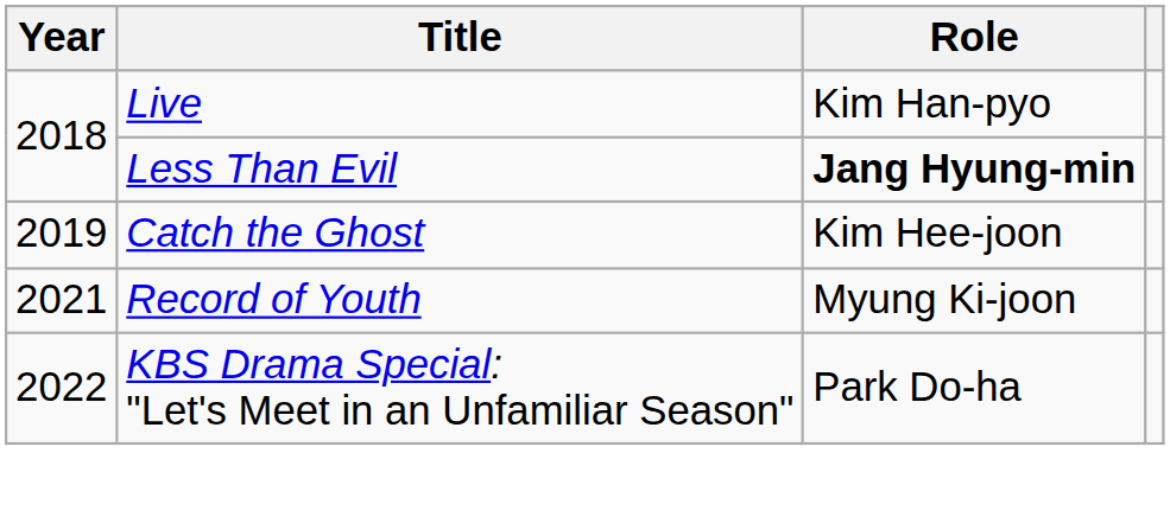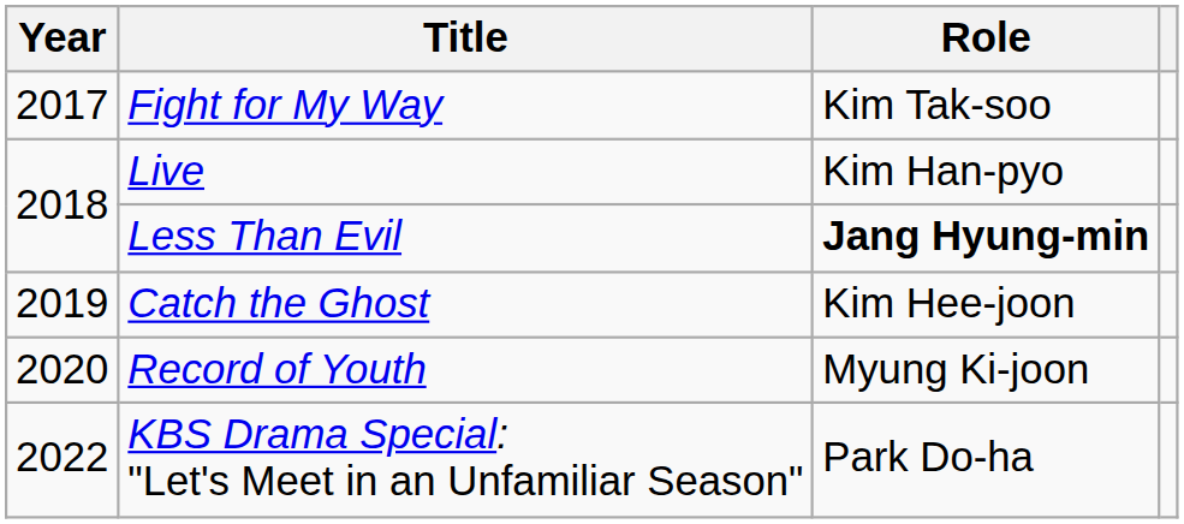 <table class="wikitable">
 <tr>
 <th>Year</th>
 <th>Title</th>
 <th>Role</th>
 <th></th>
+</tr>
+<tr>
+<td>2017</td>
+<td><em><a href='#'>Fight for My Way</a></em></td>
+<td>Kim Tak-soo</td>
+<td></td>
 </tr>
 <tr>
 <td rowspan="2">2018</td>
 <td><em><a href='#'>Live</a></em></td>
 <td>Kim Han-pyo</td>
 <td></td>
 </tr>
 <tr>
 <td><em><a href='#'>Less Than Evil</a></em></td>
 <td><strong>Jang Hyung-min</strong></td>
 <td></td>
 </tr>
 <tr>
 <td>2019</td>
 <td><em><a href='#'>Catch the Ghost</a></em></td>
 <td>Kim Hee-joon</td>
 <td></td>
 </tr>
 <tr>
-<td>2021</td>
+<td>2020</td>
 <td><em><a href='#'>Record of Youth</a></em></td>
 <td>Myung Ki-joon</td>
 <td></td>
 </tr>
 <tr>
 <td>2022</td>
 <td><em><a href='#'>KBS Drama Special</a>:</em><br>"Let's Meet in an Unfamiliar Season"</td>
 <td>Park Do-ha</td>
 <td></td>
 </tr>
 </table>
